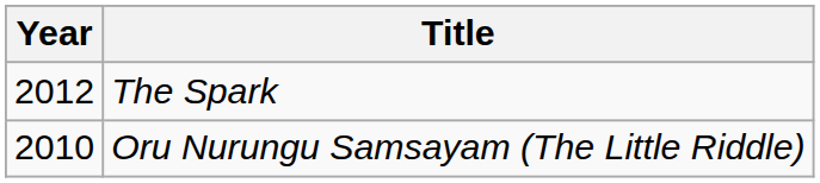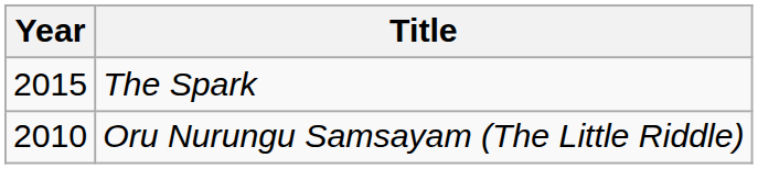 <table class="wikitable">
 <tr>
 <th>Year</th>
 <th>Title</th>
 </tr>
 <tr>
-<td>2012</td>
+<td>2015</td>
 <td><em>The Spark</em></td>
 </tr>
 <tr>
 <td>2010</td>
 <td><em>Oru Nurungu Samsayam (The Little Riddle)</em></td>
 </tr>
 </table>
